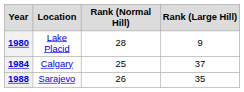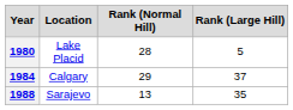 <table class="wikitable plainrowheaders" style="background:#fff; font-size:86%; line-height:16px; border:gray solid 1px; border-collapse:collapse;">
 <tr style="background:#ccc; text-align:center;">
 <th scope="col" style="background:#dcdcdc; width:35px;">Year</th>
 <th scope="col" style="background:#dcdcdc; width:65px;">Location</th>
 <th scope="col" style="background:#dcdcdc; width:110px;">Rank (Normal Hill)</th>
 <th scope="col" style="background:#dcdcdc; width:110px;">Rank (Large Hill)</th>
 </tr>
 <tr>
 <th scope=row align=center><a href='#'>1980</a></th>
 <td align=center><a href='#'>Lake Placid</a></td>
 <td align=center>28</td>
-<td align=center>9</td>
+<td align=center>5</td>
 </tr>
 <tr>
 <th scope=row align=center><a href='#'>1984</a></th>
 <td align=center><a href='#'>Calgary</a></td>
-<td align=center>25</td>
+<td align=center>29</td>
 <td align=center>37</td>
 </tr>
 <tr>
 <th scope=row align=center><a href='#'>1988</a></th>
 <td align=center><a href='#'>Sarajevo</a></td>
-<td align=center>26</td>
+<td align=center>13</td>
 <td align=center>35</td>
 </tr>
 </table>
